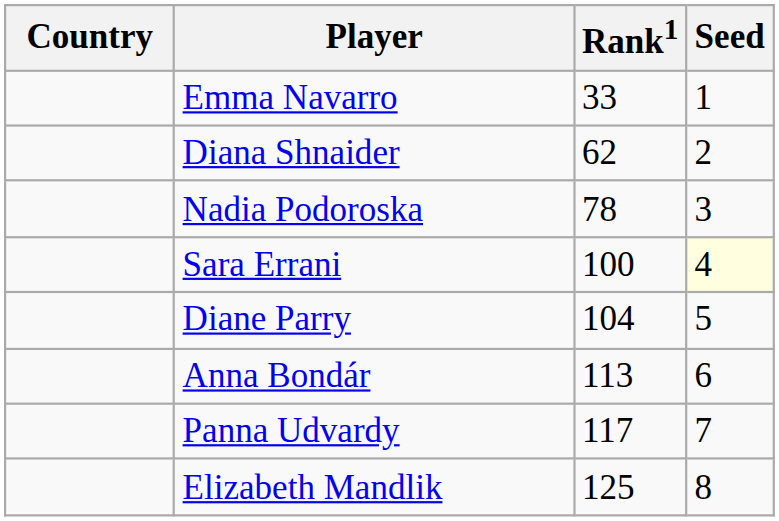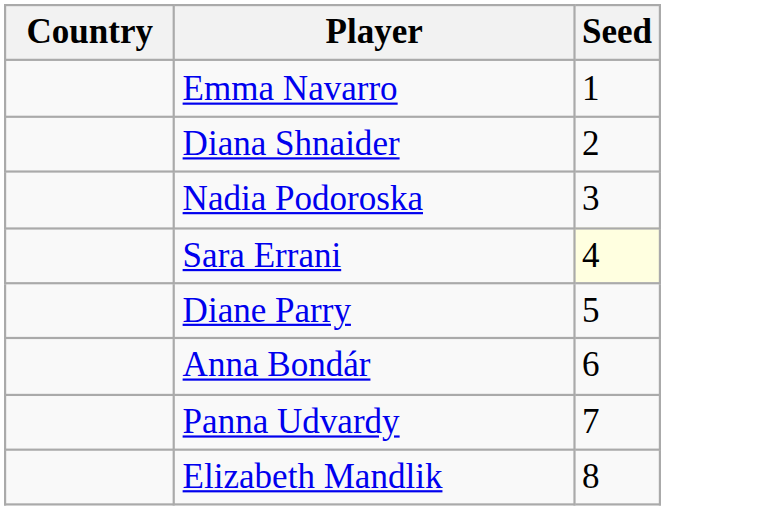 <table class="sortable wikitable">
 <tr>
 <th width="70">Country</th>
 <th width="175">Player</th>
-<th>Rank<sup>1</sup></th>
 <th>Seed</th>
 </tr>
 <tr>
 <td></td>
 <td><a href='#'>Emma Navarro</a></td>
-<td>33</td>
 <td>1</td>
 </tr>
 <tr>
 <td></td>
 <td><a href='#'>Diana Shnaider</a></td>
-<td>62</td>
 <td>2</td>
 </tr>
 <tr>
 <td></td>
 <td><a href='#'>Nadia Podoroska</a></td>
-<td>78</td>
 <td>3</td>
 </tr>
 <tr>
 <td></td>
 <td><a href='#'>Sara Errani</a></td>
-<td>100</td>
 <td style="background: lightyellow;">4</td>
 </tr>
 <tr>
 <td></td>
 <td><a href='#'>Diane Parry</a></td>
-<td>104</td>
 <td>5</td>
 </tr>
 <tr>
 <td></td>
 <td><a href='#'>Anna Bondár</a></td>
-<td>113</td>
 <td>6</td>
 </tr>
 <tr>
 <td></td>
 <td><a href='#'>Panna Udvardy</a></td>
-<td>117</td>
 <td>7</td>
 </tr>
 <tr>
 <td></td>
 <td><a href='#'>Elizabeth Mandlik</a></td>
-<td>125</td>
 <td>8</td>
 </tr>
 </table>
